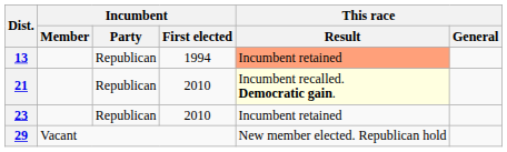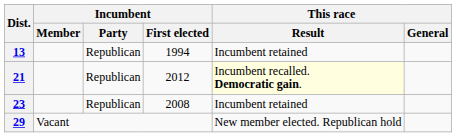 <table class="wikitable sortable">
 <tr>
 <th colspan="1" rowspan="2">Dist.</th>
 <th colspan="3">Incumbent</th>
 <th colspan="2">This race</th>
 </tr>
 <tr valign="bottom">
 <th>Member</th>
 <th>Party</th>
 <th>First elected</th>
 <th>Result</th>
 <th>General</th>
 </tr>
 <tr>
 <th><a href='#'>13</a></th>
 <td></td>
 <td>Republican</td>
 <td align="center">1994</td>
-<td style="background: lightsalmon;">Incumbent retained</td>
+<td>Incumbent retained</td>
 <td nowrap=""></td>
 </tr>
 <tr>
 <th><a href='#'>21</a></th>
 <td></td>
 <td>Republican</td>
-<td align="center">2010</td>
+<td align="center">2012</td>
 <td style="background: lightyellow;">Incumbent recalled.<br><strong>Democratic gain</strong>.</td>
 <td nowrap=""></td>
 </tr>
 <tr>
 <th><a href='#'>23</a></th>
 <td></td>
 <td>Republican</td>
-<td align="center">2010</td>
+<td align="center">2008</td>
 <td>Incumbent retained</td>
 <td nowrap=""></td>
 </tr>
 <tr>
 <th><a href='#'>29</a></th>
 <td colspan="3">Vacant </td>
 <td>New member elected. Republican hold</td>
 <td></td>
 </tr>
 </table>
